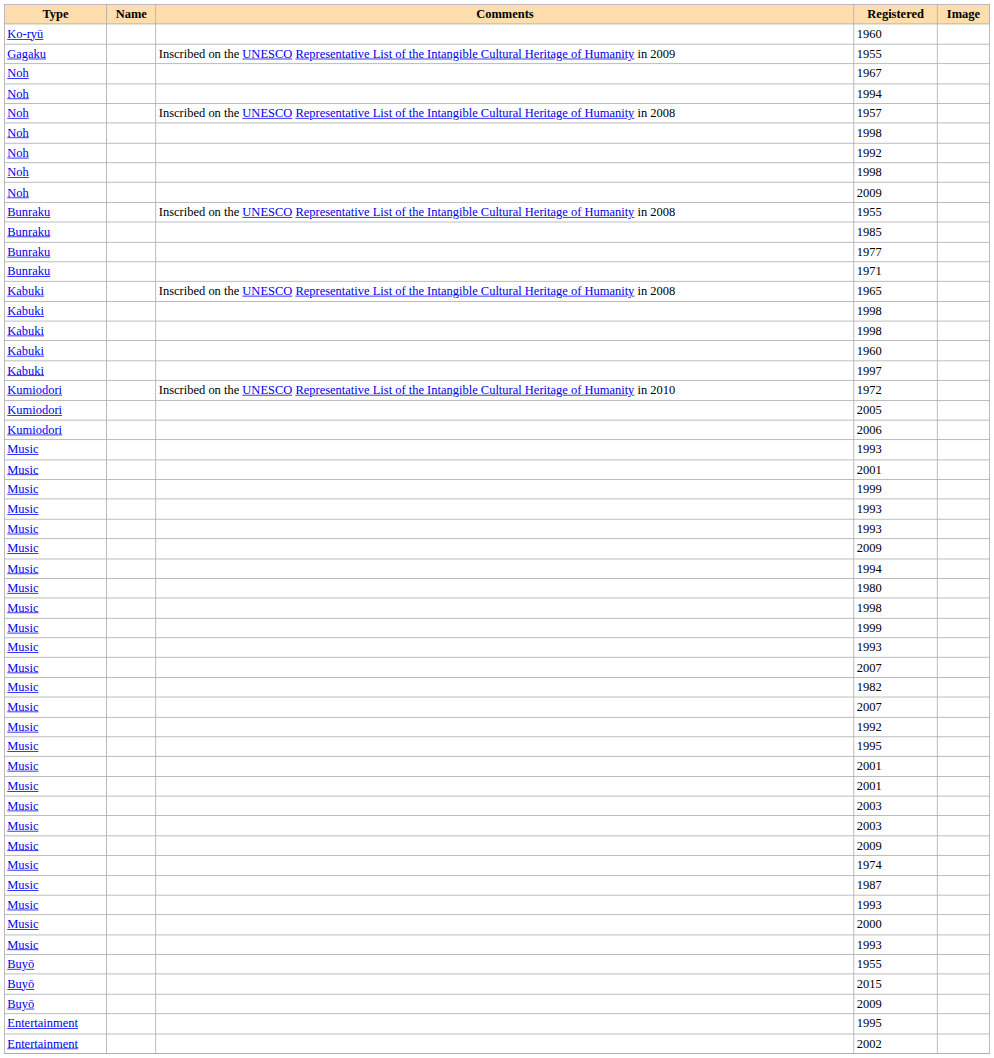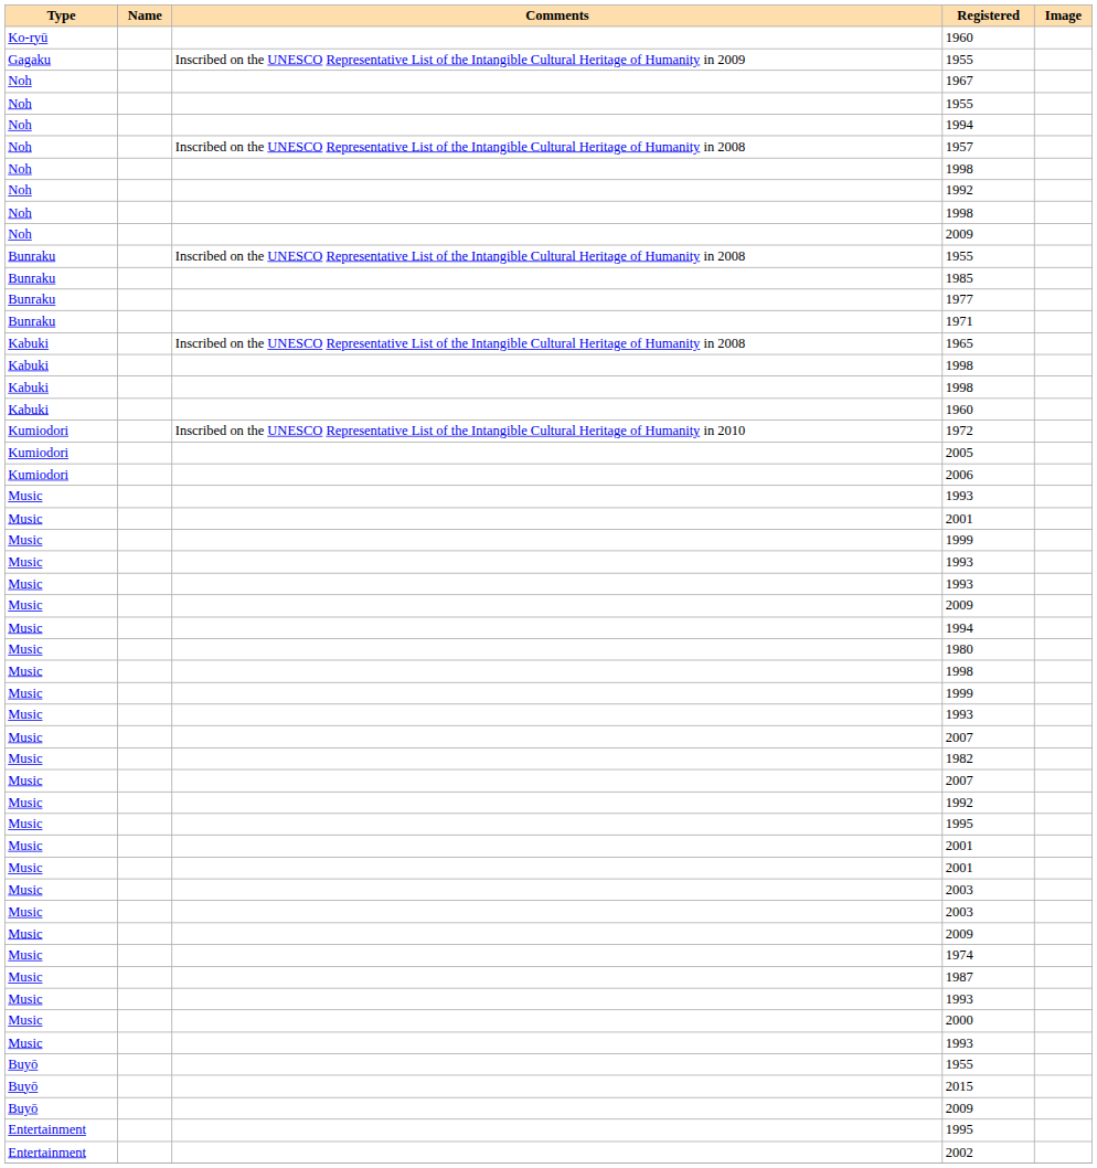 <table class="wikitable sortable"  width="100%" style="background:#ffffff;">
 <tr>
 <th align="left" style="background:#ffdead;">Type</th>
 <th align="left" style="background:#ffdead;">Name</th>
 <th align="left" style="background:#ffdead;">Comments</th>
 <th style="background:#ffdead;">Registered</th>
 <th align="left" style="background:#ffdead;" class="unsortable">Image</th>
 </tr>
 <tr>
 <td><a href='#'>Ko-ryū</a></td>
 <td></td>
 <td></td>
 <td>1960</td>
 <td></td>
 </tr>
 <tr>
 <td><a href='#'>Gagaku</a></td>
 <td></td>
 <td>Inscribed on the <a href='#'>UNESCO</a> <a href='#'>Representative List of the Intangible Cultural Heritage of Humanity</a> in 2009</td>
 <td>1955</td>
 <td></td>
 </tr>
 <tr>
 <td><a href='#'>Noh</a></td>
 <td></td>
 <td></td>
 <td>1967</td>
+<td></td>
+</tr>
+<tr>
+<td><a href='#'>Noh</a></td>
+<td></td>
+<td></td>
+<td>1955</td>
 <td></td>
 </tr>
 <tr>
 <td><a href='#'>Noh</a></td>
 <td></td>
 <td></td>
 <td>1994</td>
 <td></td>
 </tr>
 <tr>
 <td><a href='#'>Noh</a></td>
 <td></td>
 <td>Inscribed on the <a href='#'>UNESCO</a> <a href='#'>Representative List of the Intangible Cultural Heritage of Humanity</a> in 2008</td>
 <td>1957</td>
 <td></td>
 </tr>
 <tr>
 <td><a href='#'>Noh</a></td>
 <td></td>
 <td></td>
 <td>1998</td>
 <td></td>
 </tr>
 <tr>
 <td><a href='#'>Noh</a></td>
 <td></td>
 <td></td>
 <td>1992</td>
 <td></td>
 </tr>
 <tr>
 <td><a href='#'>Noh</a></td>
 <td></td>
 <td></td>
 <td>1998</td>
 <td></td>
 </tr>
 <tr>
 <td><a href='#'>Noh</a></td>
 <td></td>
 <td></td>
 <td>2009</td>
 <td></td>
 </tr>
 <tr>
 <td><a href='#'>Bunraku</a></td>
 <td></td>
 <td>Inscribed on the <a href='#'>UNESCO</a> <a href='#'>Representative List of the Intangible Cultural Heritage of Humanity</a> in 2008</td>
 <td>1955</td>
 <td></td>
 </tr>
 <tr>
 <td><a href='#'>Bunraku</a></td>
 <td></td>
 <td></td>
 <td>1985</td>
 <td></td>
 </tr>
 <tr>
 <td><a href='#'>Bunraku</a></td>
 <td></td>
 <td></td>
 <td>1977</td>
 <td></td>
 </tr>
 <tr>
 <td><a href='#'>Bunraku</a></td>
 <td></td>
 <td></td>
 <td>1971</td>
 <td></td>
 </tr>
 <tr>
 <td><a href='#'>Kabuki</a></td>
 <td></td>
 <td>Inscribed on the <a href='#'>UNESCO</a> <a href='#'>Representative List of the Intangible Cultural Heritage of Humanity</a> in 2008</td>
 <td>1965</td>
 <td></td>
 </tr>
 <tr>
 <td><a href='#'>Kabuki</a></td>
 <td></td>
 <td></td>
 <td>1998</td>
 <td></td>
 </tr>
 <tr>
 <td><a href='#'>Kabuki</a></td>
 <td></td>
 <td></td>
 <td>1998</td>
 <td></td>
 </tr>
 <tr>
 <td><a href='#'>Kabuki</a></td>
 <td></td>
 <td></td>
 <td>1960</td>
-<td></td>
-</tr>
-<tr>
-<td><a href='#'>Kabuki</a></td>
-<td></td>
-<td></td>
-<td>1997</td>
 <td></td>
 </tr>
 <tr>
 <td><a href='#'>Kumiodori</a></td>
 <td></td>
 <td>Inscribed on the <a href='#'>UNESCO</a> <a href='#'>Representative List of the Intangible Cultural Heritage of Humanity</a> in 2010</td>
 <td>1972</td>
 <td></td>
 </tr>
 <tr>
 <td><a href='#'>Kumiodori</a></td>
 <td></td>
 <td></td>
 <td>2005</td>
 <td></td>
 </tr>
 <tr>
 <td><a href='#'>Kumiodori</a></td>
 <td></td>
 <td></td>
 <td>2006</td>
 <td></td>
 </tr>
 <tr>
 <td><a href='#'>Music</a></td>
 <td></td>
 <td></td>
 <td>1993</td>
 <td></td>
 </tr>
 <tr>
 <td><a href='#'>Music</a></td>
 <td></td>
 <td></td>
 <td>2001</td>
 <td></td>
 </tr>
 <tr>
 <td><a href='#'>Music</a></td>
 <td></td>
 <td></td>
 <td>1999</td>
 <td></td>
 </tr>
 <tr>
 <td><a href='#'>Music</a></td>
 <td></td>
 <td></td>
 <td>1993</td>
 <td></td>
 </tr>
 <tr>
 <td><a href='#'>Music</a></td>
 <td></td>
 <td></td>
 <td>1993</td>
 <td></td>
 </tr>
 <tr>
 <td><a href='#'>Music</a></td>
 <td></td>
 <td></td>
 <td>2009</td>
 <td></td>
 </tr>
 <tr>
 <td><a href='#'>Music</a></td>
 <td></td>
 <td></td>
 <td>1994</td>
 <td></td>
 </tr>
 <tr>
 <td><a href='#'>Music</a></td>
 <td></td>
 <td></td>
 <td>1980</td>
 <td></td>
 </tr>
 <tr>
 <td><a href='#'>Music</a></td>
 <td></td>
 <td></td>
 <td>1998</td>
 <td></td>
 </tr>
 <tr>
 <td><a href='#'>Music</a></td>
 <td></td>
 <td></td>
 <td>1999</td>
 <td></td>
 </tr>
 <tr>
 <td><a href='#'>Music</a></td>
 <td></td>
 <td></td>
 <td>1993</td>
 <td></td>
 </tr>
 <tr>
 <td><a href='#'>Music</a></td>
 <td></td>
 <td></td>
 <td>2007</td>
 <td></td>
 </tr>
 <tr>
 <td><a href='#'>Music</a></td>
 <td></td>
 <td></td>
 <td>1982</td>
 <td></td>
 </tr>
 <tr>
 <td><a href='#'>Music</a></td>
 <td></td>
 <td></td>
 <td>2007</td>
 <td></td>
 </tr>
 <tr>
 <td><a href='#'>Music</a></td>
 <td></td>
 <td></td>
 <td>1992</td>
 <td></td>
 </tr>
 <tr>
 <td><a href='#'>Music</a></td>
 <td></td>
 <td></td>
 <td>1995</td>
 <td></td>
 </tr>
 <tr>
 <td><a href='#'>Music</a></td>
 <td></td>
 <td></td>
 <td>2001</td>
 <td></td>
 </tr>
 <tr>
 <td><a href='#'>Music</a></td>
 <td></td>
 <td></td>
 <td>2001</td>
 <td></td>
 </tr>
 <tr>
 <td><a href='#'>Music</a></td>
 <td></td>
 <td></td>
 <td>2003</td>
 <td></td>
 </tr>
 <tr>
 <td><a href='#'>Music</a></td>
 <td></td>
 <td></td>
 <td>2003</td>
 <td></td>
 </tr>
 <tr>
 <td><a href='#'>Music</a></td>
 <td></td>
 <td></td>
 <td>2009</td>
 <td></td>
 </tr>
 <tr>
 <td><a href='#'>Music</a></td>
 <td></td>
 <td></td>
 <td>1974</td>
 <td></td>
 </tr>
 <tr>
 <td><a href='#'>Music</a></td>
 <td></td>
 <td></td>
 <td>1987</td>
 <td></td>
 </tr>
 <tr>
 <td><a href='#'>Music</a></td>
 <td></td>
 <td></td>
 <td>1993</td>
 <td></td>
 </tr>
 <tr>
 <td><a href='#'>Music</a></td>
 <td></td>
 <td></td>
 <td>2000</td>
 <td></td>
 </tr>
 <tr>
 <td><a href='#'>Music</a></td>
 <td></td>
 <td></td>
 <td>1993</td>
 <td></td>
 </tr>
 <tr>
 <td><a href='#'>Buyō</a></td>
 <td></td>
 <td></td>
 <td>1955</td>
 <td></td>
 </tr>
 <tr>
 <td><a href='#'>Buyō</a></td>
 <td></td>
 <td></td>
 <td>2015</td>
 <td></td>
 </tr>
 <tr>
 <td><a href='#'>Buyō</a></td>
 <td></td>
 <td></td>
 <td>2009</td>
 <td></td>
 </tr>
 <tr>
 <td><a href='#'>Entertainment</a></td>
 <td></td>
 <td></td>
 <td>1995</td>
 <td></td>
 </tr>
 <tr>
 <td><a href='#'>Entertainment</a></td>
 <td></td>
 <td></td>
 <td>2002</td>
 <td></td>
 </tr>
 <tr>
 </tr>
 </table>
